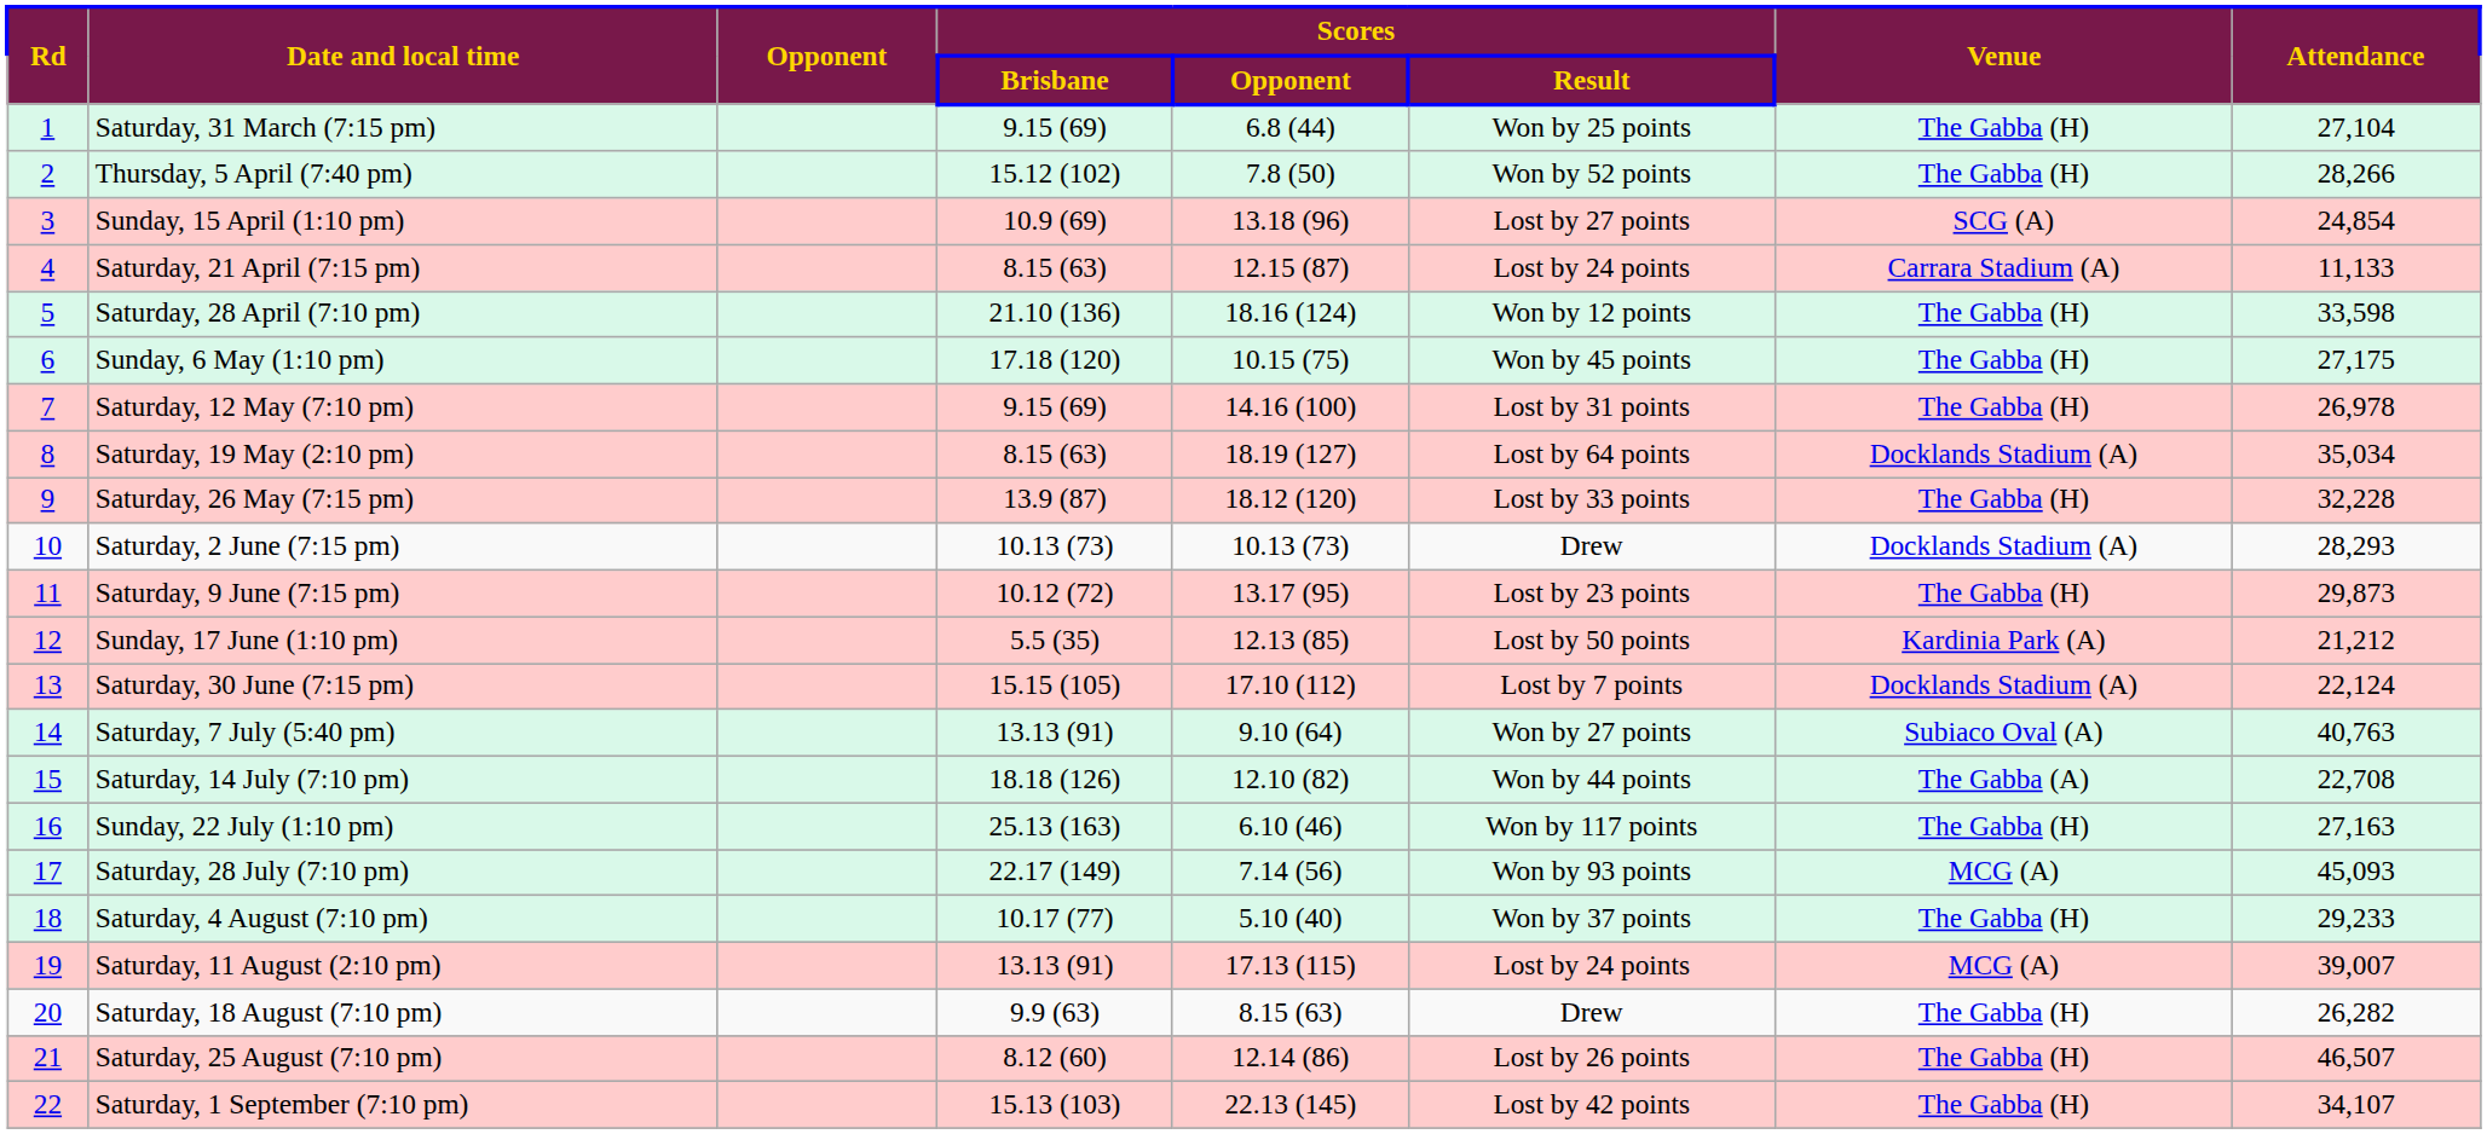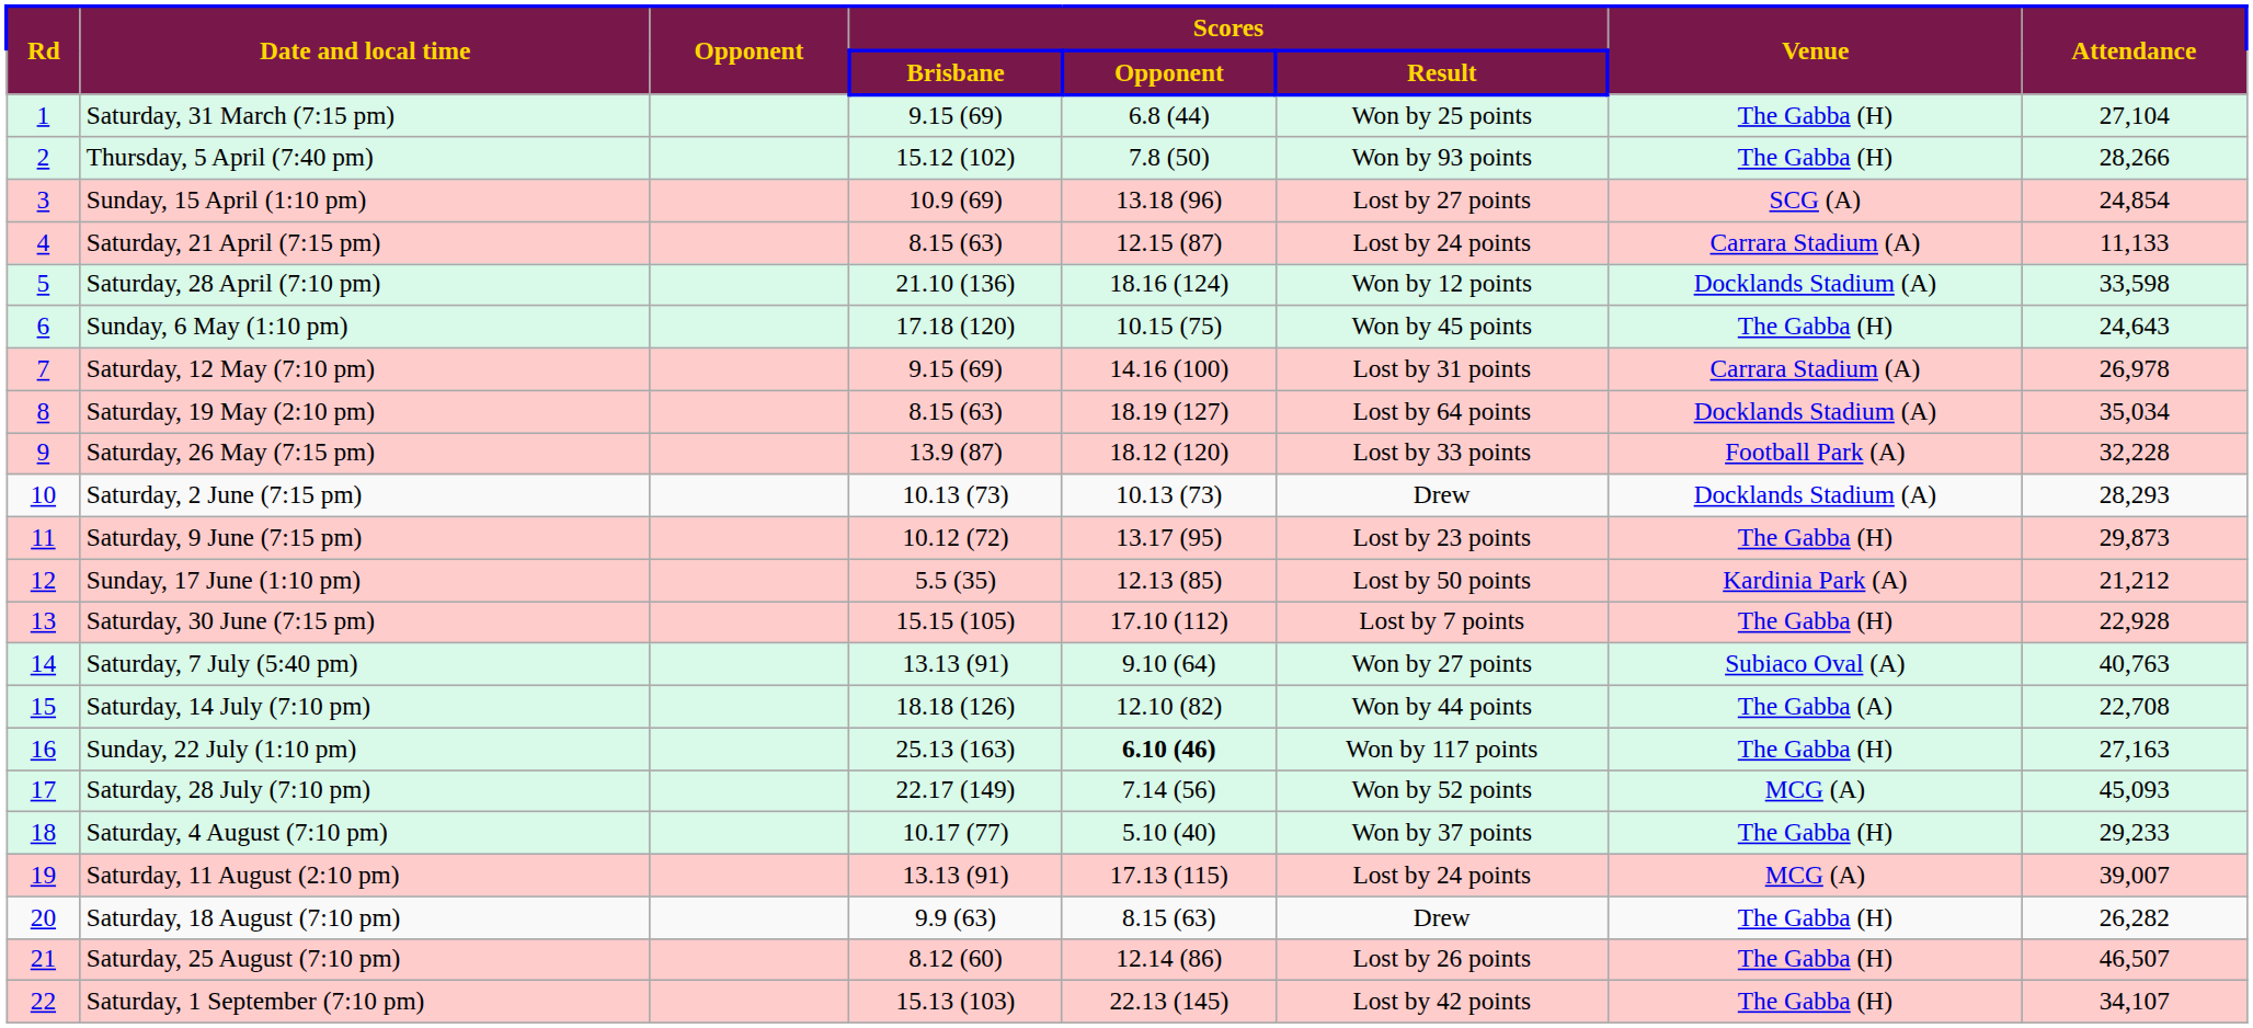 <table class="wikitable" style="font-size:90%; text-align:center; width: 100%; margin-left: auto; margin-right: auto;">
 <tr style="text-align:center; background:#78184A; color:gold; border: solid blue 2px; font-weight:bold">
 <td rowspan=2><strong>Rd</strong></td>
 <td rowspan=2><strong>Date and local time</strong></td>
 <td rowspan=2><strong>Opponent</strong></td>
 <td colspan=3><strong>Scores</strong></td>
 <td rowspan=2><strong>Venue</strong></td>
 <td rowspan=2><strong>Attendance</strong></td>
 </tr>
 <tr>
 <th style="background:#78184A; color:gold; border: solid blue 2px">Brisbane</th>
 <th style="background:#78184A; color:gold; border: solid blue 2px">Opponent</th>
 <th style="background:#78184A; color:gold; border: solid blue 2px">Result</th>
 </tr>
 <tr style="background:#d9f9e9;">
 <td><a href='#'>1</a></td>
 <td align=left>Saturday, 31 March (7:15 pm)</td>
 <td align=left></td>
 <td>9.15 (69)</td>
 <td>6.8 (44)</td>
 <td>Won by 25 points</td>
 <td><a href='#'>The Gabba</a> (H)</td>
 <td>27,104</td>
 </tr>
 <tr style="background:#d9f9e9;">
 <td><a href='#'>2</a></td>
 <td align=left>Thursday, 5 April (7:40 pm)</td>
 <td align=left></td>
 <td>15.12 (102)</td>
 <td>7.8 (50)</td>
-<td>Won by 52 points</td>
+<td>Won by 93 points</td>
 <td><a href='#'>The Gabba</a> (H)</td>
 <td>28,266</td>
 </tr>
 <tr style="background:#fcc;">
 <td><a href='#'>3</a></td>
 <td align=left>Sunday, 15 April (1:10 pm)</td>
 <td align=left></td>
 <td>10.9 (69)</td>
 <td>13.18 (96)</td>
 <td>Lost by 27 points</td>
 <td><a href='#'>SCG</a> (A)</td>
 <td>24,854</td>
 </tr>
 <tr style="background:#fcc;">
 <td><a href='#'>4</a></td>
 <td align=left>Saturday, 21 April (7:15 pm)</td>
 <td align=left></td>
 <td>8.15 (63)</td>
 <td>12.15 (87)</td>
 <td>Lost by 24 points</td>
 <td><a href='#'>Carrara Stadium</a> (A)</td>
 <td>11,133</td>
 </tr>
 <tr style="background:#d9f9e9;">
 <td><a href='#'>5</a></td>
 <td align=left>Saturday, 28 April (7:10 pm)</td>
 <td align=left></td>
 <td>21.10 (136)</td>
 <td>18.16 (124)</td>
 <td>Won by 12 points</td>
-<td><a href='#'>The Gabba</a> (H)</td>
+<td><a href='#'>Docklands Stadium</a> (A)</td>
 <td>33,598</td>
 </tr>
 <tr style="background:#d9f9e9;">
 <td><a href='#'>6</a></td>
 <td align=left>Sunday, 6 May (1:10 pm)</td>
 <td align=left></td>
 <td>17.18 (120)</td>
 <td>10.15 (75)</td>
 <td>Won by 45 points</td>
 <td><a href='#'>The Gabba</a> (H)</td>
-<td>27,175</td>
+<td>24,643</td>
 </tr>
 <tr style="background:#fcc;">
 <td><a href='#'>7</a></td>
 <td align=left>Saturday, 12 May (7:10 pm)</td>
 <td align=left></td>
 <td>9.15 (69)</td>
 <td>14.16 (100)</td>
 <td>Lost by 31 points</td>
-<td><a href='#'>The Gabba</a> (H)</td>
+<td><a href='#'>Carrara Stadium</a> (A)</td>
 <td>26,978</td>
 </tr>
 <tr style="background:#fcc;">
 <td><a href='#'>8</a></td>
 <td align=left>Saturday, 19 May (2:10 pm)</td>
 <td align=left></td>
 <td>8.15 (63)</td>
 <td>18.19 (127)</td>
 <td>Lost by 64 points</td>
 <td><a href='#'>Docklands Stadium</a> (A)</td>
 <td>35,034</td>
 </tr>
 <tr style="background:#fcc;">
 <td><a href='#'>9</a></td>
 <td align=left>Saturday, 26 May (7:15 pm)</td>
 <td align=left></td>
 <td>13.9 (87)</td>
 <td>18.12 (120)</td>
 <td>Lost by 33 points</td>
-<td><a href='#'>The Gabba</a> (H)</td>
+<td><a href='#'>Football Park</a> (A)</td>
 <td>32,228</td>
 </tr>
 <tr>
 <td><a href='#'>10</a></td>
 <td align=left>Saturday, 2 June (7:15 pm)</td>
 <td align=left></td>
 <td>10.13 (73)</td>
 <td>10.13 (73)</td>
 <td>Drew</td>
 <td><a href='#'>Docklands Stadium</a> (A)</td>
 <td>28,293</td>
 </tr>
 <tr style="background:#fcc;">
 <td><a href='#'>11</a></td>
 <td align=left>Saturday, 9 June (7:15 pm)</td>
 <td align=left></td>
 <td>10.12 (72)</td>
 <td>13.17 (95)</td>
 <td>Lost by 23 points</td>
 <td><a href='#'>The Gabba</a> (H)</td>
 <td>29,873</td>
 </tr>
 <tr style="background:#fcc;">
 <td><a href='#'>12</a></td>
 <td align=left>Sunday, 17 June (1:10 pm)</td>
 <td align=left></td>
 <td>5.5 (35)</td>
 <td>12.13 (85)</td>
 <td>Lost by 50 points</td>
 <td><a href='#'>Kardinia Park</a> (A)</td>
 <td>21,212</td>
 </tr>
 <tr style="background:#fcc;">
 <td><a href='#'>13</a></td>
 <td align=left>Saturday, 30 June (7:15 pm)</td>
 <td align=left></td>
 <td>15.15 (105)</td>
 <td>17.10 (112)</td>
 <td>Lost by 7 points</td>
-<td><a href='#'>Docklands Stadium</a> (A)</td>
-<td>22,124</td>
+<td><a href='#'>The Gabba</a> (H)</td>
+<td>22,928</td>
 </tr>
 <tr style="background:#d9f9e9;">
 <td><a href='#'>14</a></td>
 <td align=left>Saturday, 7 July (5:40 pm)</td>
 <td align=left></td>
 <td>13.13 (91)</td>
 <td>9.10 (64)</td>
 <td>Won by 27 points</td>
 <td><a href='#'>Subiaco Oval</a> (A)</td>
 <td>40,763</td>
 </tr>
 <tr style="background:#d9f9e9;">
 <td><a href='#'>15</a></td>
 <td align=left>Saturday, 14 July (7:10 pm)</td>
 <td align=left></td>
 <td>18.18 (126)</td>
 <td>12.10 (82)</td>
 <td>Won by 44 points</td>
 <td><a href='#'>The Gabba</a> (A)</td>
 <td>22,708</td>
 </tr>
 <tr style="background:#d9f9e9;">
 <td><a href='#'>16</a></td>
 <td align=left>Sunday, 22 July (1:10 pm)</td>
 <td align=left></td>
 <td>25.13 (163)</td>
-<td>6.10 (46)</td>
+<td><strong>6.10 (46)</strong></td>
 <td>Won by 117 points</td>
 <td><a href='#'>The Gabba</a> (H)</td>
 <td>27,163</td>
 </tr>
 <tr style="background:#d9f9e9;">
 <td><a href='#'>17</a></td>
 <td align=left>Saturday, 28 July (7:10 pm)</td>
 <td align=left></td>
 <td>22.17 (149)</td>
 <td>7.14 (56)</td>
-<td>Won by 93 points</td>
+<td>Won by 52 points</td>
 <td><a href='#'>MCG</a> (A)</td>
 <td>45,093</td>
 </tr>
 <tr style="background:#d9f9e9;">
 <td><a href='#'>18</a></td>
 <td align=left>Saturday, 4 August (7:10 pm)</td>
 <td align=left></td>
 <td>10.17 (77)</td>
 <td>5.10 (40)</td>
 <td>Won by 37 points</td>
 <td><a href='#'>The Gabba</a> (H)</td>
 <td>29,233</td>
 </tr>
 <tr style="background:#fcc;">
 <td><a href='#'>19</a></td>
 <td align=left>Saturday, 11 August (2:10 pm)</td>
 <td align=left></td>
 <td>13.13 (91)</td>
 <td>17.13 (115)</td>
 <td>Lost by 24 points</td>
 <td><a href='#'>MCG</a> (A)</td>
 <td>39,007</td>
 </tr>
 <tr>
 <td><a href='#'>20</a></td>
 <td align=left>Saturday, 18 August (7:10 pm)</td>
 <td align=left></td>
 <td>9.9 (63)</td>
 <td>8.15 (63)</td>
 <td>Drew</td>
 <td><a href='#'>The Gabba</a> (H)</td>
 <td>26,282</td>
 </tr>
 <tr style="background:#fcc;">
 <td><a href='#'>21</a></td>
 <td align=left>Saturday, 25 August (7:10 pm)</td>
 <td align=left></td>
 <td>8.12 (60)</td>
 <td>12.14 (86)</td>
 <td>Lost by 26 points</td>
 <td><a href='#'>The Gabba</a> (H)</td>
 <td>46,507</td>
 </tr>
 <tr style="background:#fcc;">
 <td><a href='#'>22</a></td>
 <td align=left>Saturday, 1 September (7:10 pm)</td>
 <td align=left></td>
 <td>15.13 (103)</td>
 <td>22.13 (145)</td>
 <td>Lost by 42 points</td>
 <td><a href='#'>The Gabba</a> (H)</td>
 <td>34,107</td>
 </tr>
 </table>
